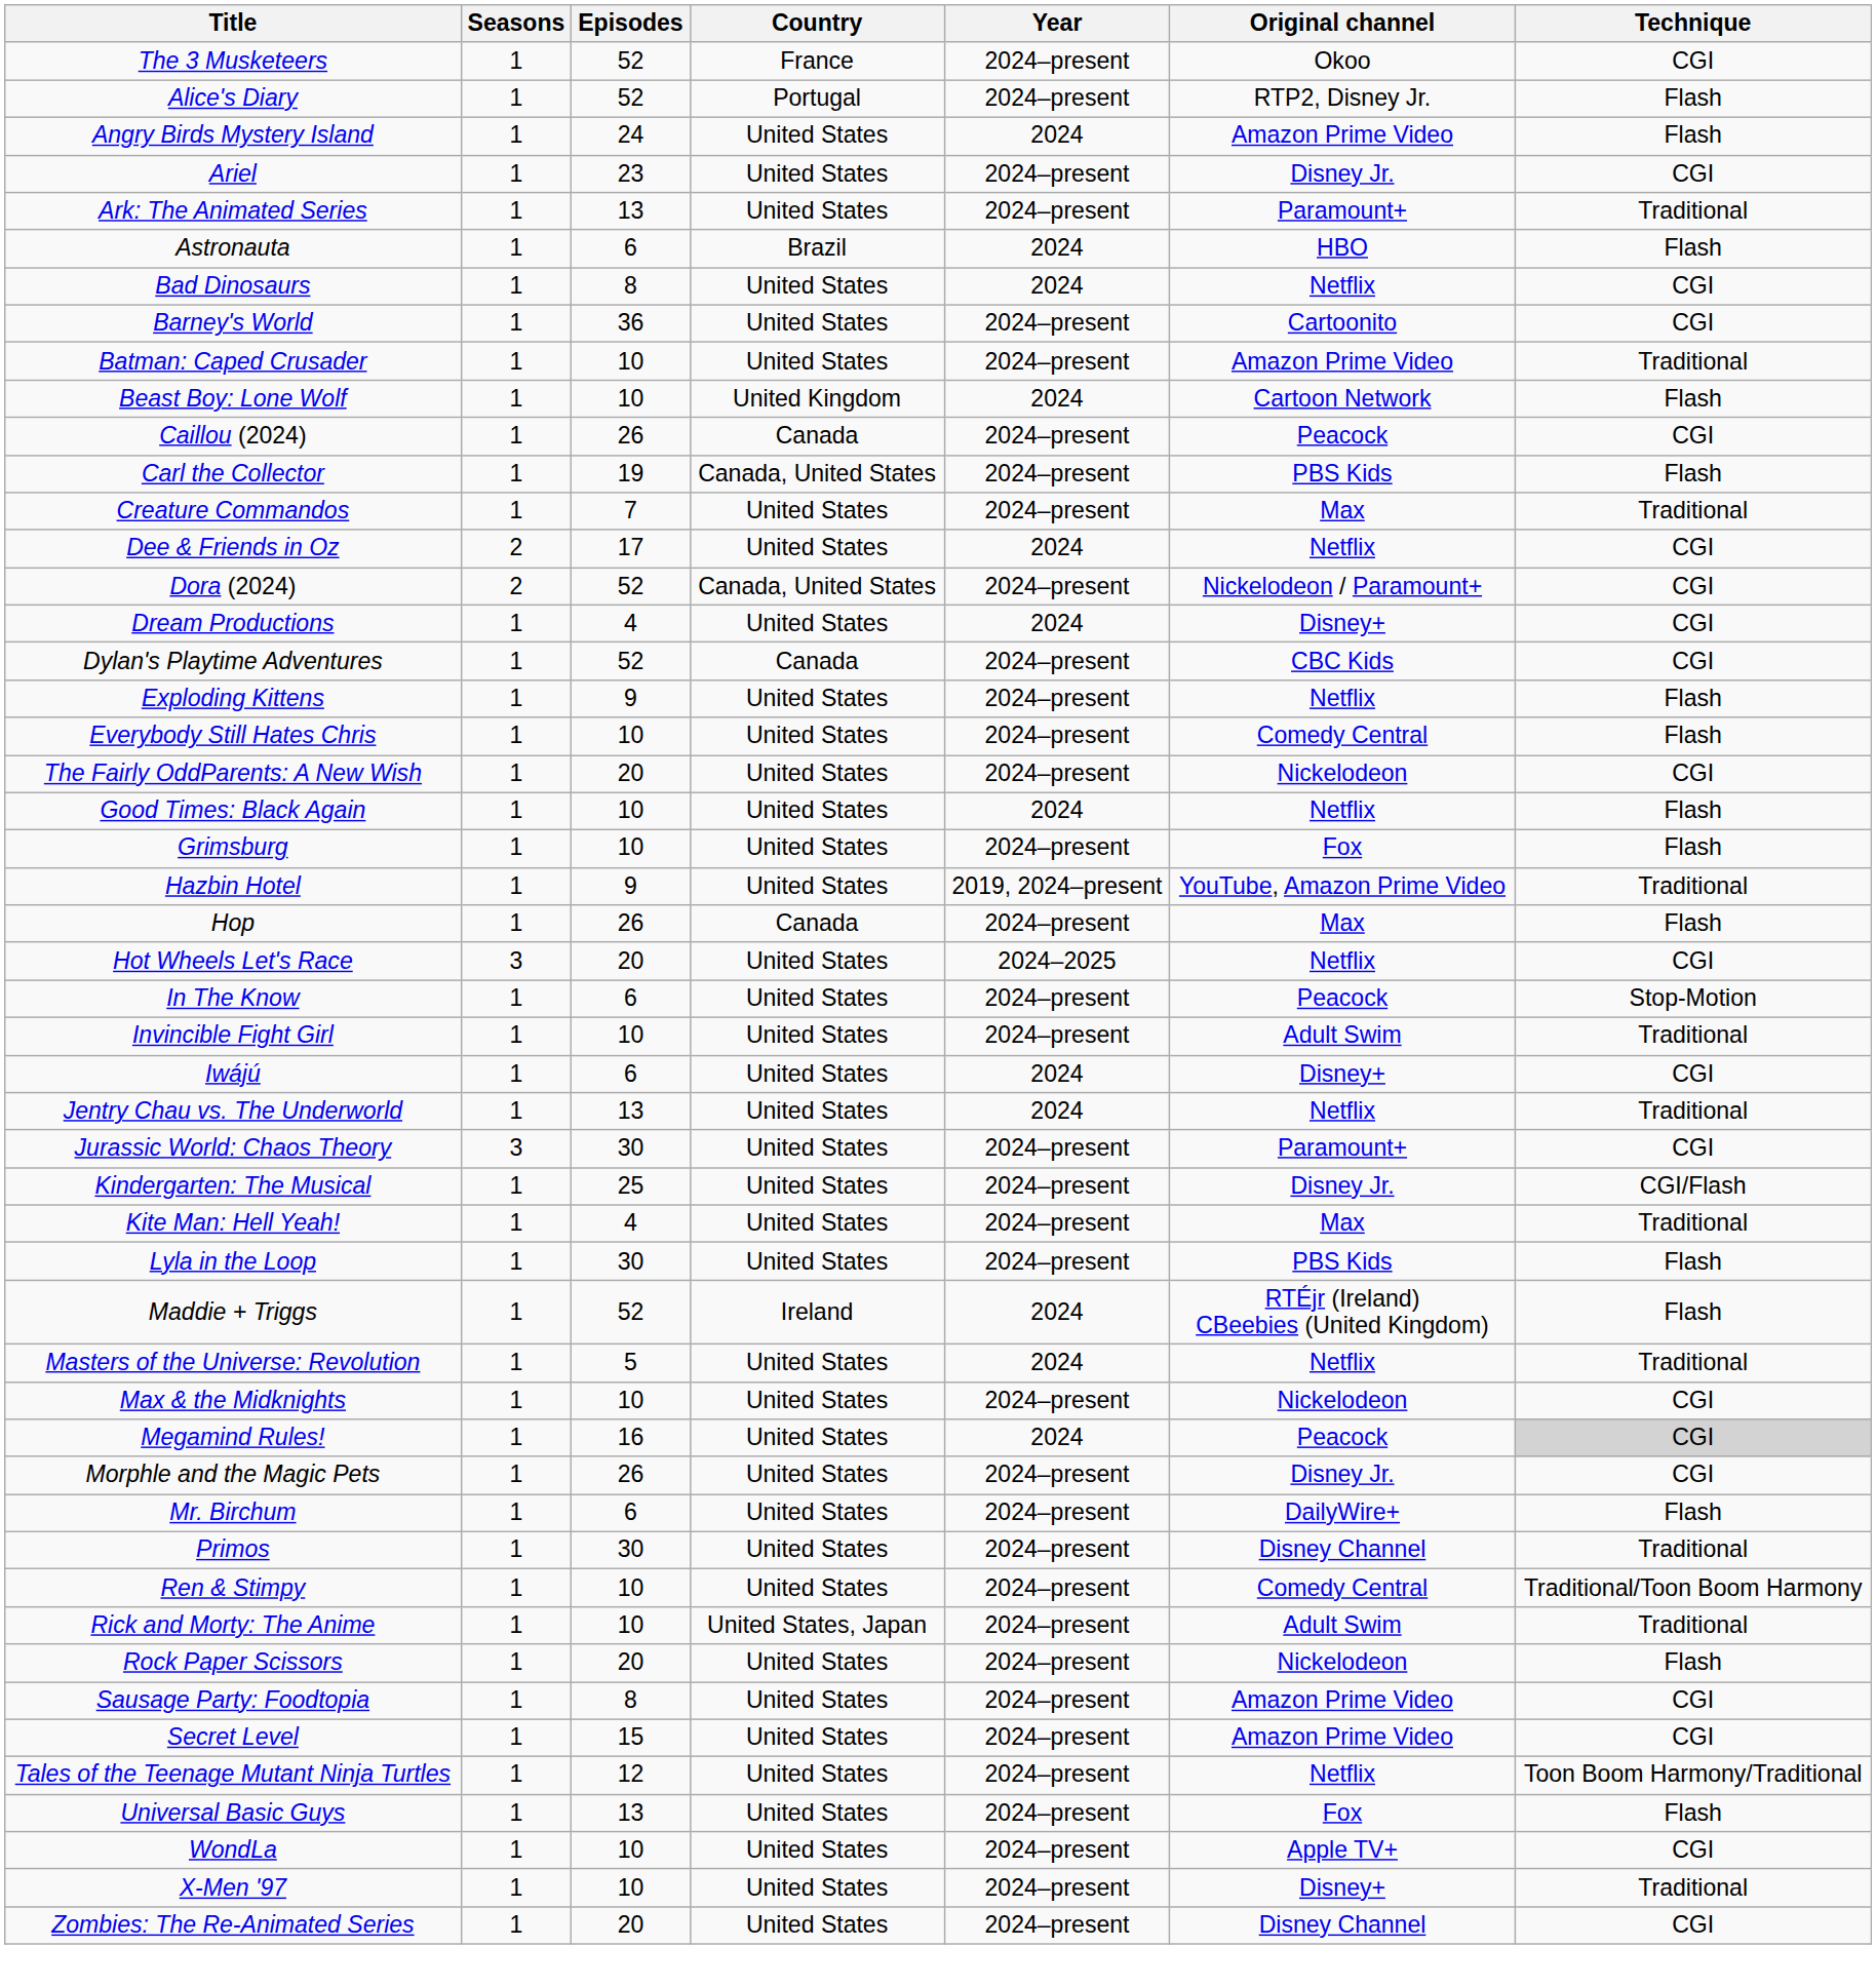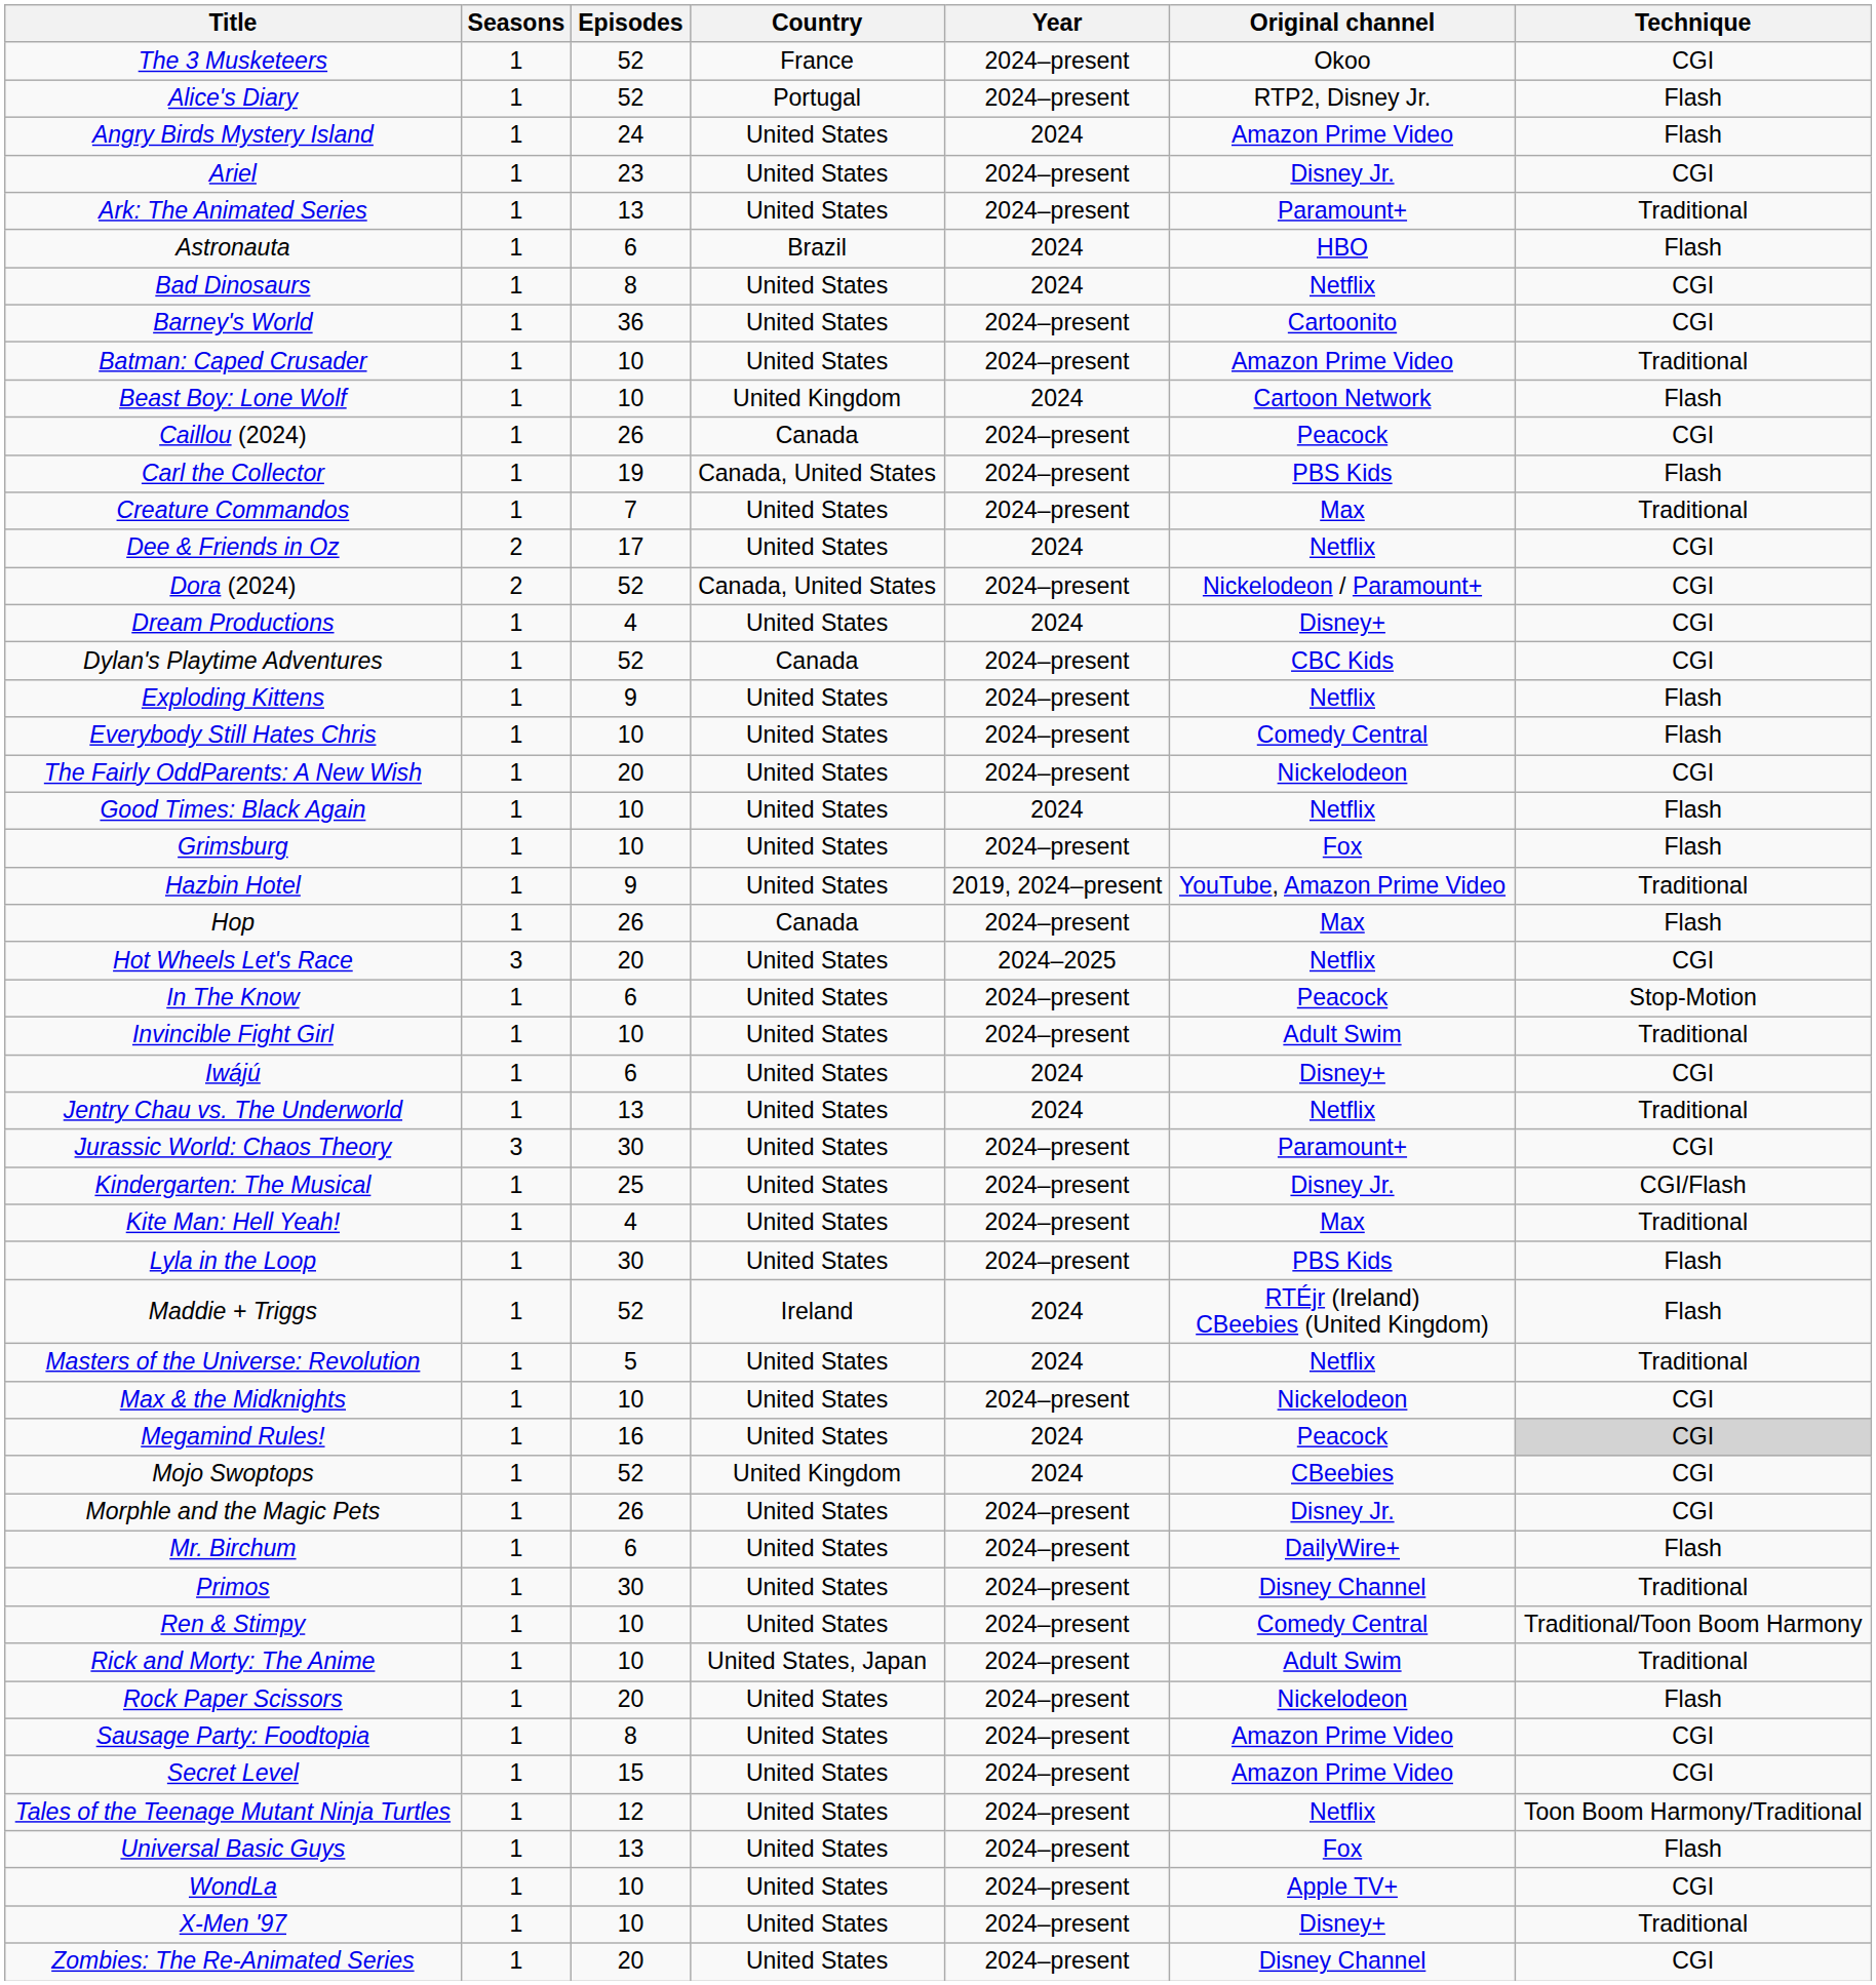 <table class="wikitable sortable" style="text-align:center; width:100%;">
 <tr>
 <th>Title</th>
 <th>Seasons</th>
 <th>Episodes</th>
 <th>Country</th>
 <th>Year</th>
 <th>Original channel</th>
 <th>Technique</th>
 </tr>
 <tr>
 <td><em><a href='#'>The 3 Musketeers</a></em></td>
 <td>1</td>
 <td>52</td>
 <td>France</td>
 <td>2024–present</td>
 <td>Okoo</td>
 <td>CGI</td>
 </tr>
 <tr>
 <td><em><a href='#'>Alice's Diary</a></em></td>
 <td>1</td>
 <td>52</td>
 <td>Portugal</td>
 <td>2024–present</td>
 <td>RTP2, Disney Jr.</td>
 <td>Flash</td>
 </tr>
 <tr>
 <td><em><a href='#'>Angry Birds Mystery Island</a></em></td>
 <td>1</td>
 <td>24</td>
 <td>United States</td>
 <td>2024</td>
 <td><a href='#'>Amazon Prime Video</a></td>
 <td>Flash</td>
 </tr>
 <tr>
 <td><em><a href='#'>Ariel</a></em></td>
 <td>1</td>
 <td>23</td>
 <td>United States</td>
 <td>2024–present</td>
 <td><a href='#'>Disney Jr.</a></td>
 <td>CGI</td>
 </tr>
 <tr>
 <td><em><a href='#'>Ark: The Animated Series</a></em></td>
 <td>1</td>
 <td>13</td>
 <td>United States</td>
 <td>2024–present</td>
 <td><a href='#'>Paramount+</a></td>
 <td>Traditional</td>
 </tr>
 <tr>
 <td><em>Astronauta</em></td>
 <td>1</td>
 <td>6</td>
 <td>Brazil</td>
 <td>2024</td>
 <td><a href='#'>HBO</a></td>
 <td>Flash</td>
 </tr>
 <tr>
 <td><em><a href='#'>Bad Dinosaurs</a></em></td>
 <td>1</td>
 <td>8</td>
 <td>United States</td>
 <td>2024</td>
 <td><a href='#'>Netflix</a></td>
 <td>CGI</td>
 </tr>
 <tr>
 <td><em><a href='#'>Barney's World</a></em></td>
 <td>1</td>
 <td>36</td>
 <td>United States</td>
 <td>2024–present</td>
 <td><a href='#'>Cartoonito</a></td>
 <td>CGI</td>
 </tr>
 <tr>
 <td><em><a href='#'>Batman: Caped Crusader</a></em></td>
 <td>1</td>
 <td>10</td>
 <td>United States</td>
 <td>2024–present</td>
 <td><a href='#'>Amazon Prime Video</a></td>
 <td>Traditional</td>
 </tr>
 <tr>
 <td><em><a href='#'>Beast Boy: Lone Wolf</a></em></td>
 <td>1</td>
 <td>10</td>
 <td>United Kingdom</td>
 <td>2024</td>
 <td><a href='#'>Cartoon Network</a></td>
 <td>Flash</td>
 </tr>
 <tr>
 <td><em><a href='#'>Caillou</a></em> (2024)</td>
 <td>1</td>
 <td>26</td>
 <td>Canada</td>
 <td>2024–present</td>
 <td><a href='#'>Peacock</a></td>
 <td>CGI</td>
 </tr>
 <tr>
 <td><em><a href='#'>Carl the Collector</a></em></td>
 <td>1</td>
 <td>19</td>
 <td>Canada, United States</td>
 <td>2024–present</td>
 <td><a href='#'>PBS Kids</a></td>
 <td>Flash</td>
 </tr>
 <tr>
 <td><em><a href='#'>Creature Commandos</a></em></td>
 <td>1</td>
 <td>7</td>
 <td>United States</td>
 <td>2024–present</td>
 <td><a href='#'>Max</a></td>
 <td>Traditional</td>
 </tr>
 <tr>
 <td><em><a href='#'>Dee & Friends in Oz</a></em></td>
 <td>2</td>
 <td>17</td>
 <td>United States</td>
 <td>2024</td>
 <td><a href='#'>Netflix</a></td>
 <td>CGI</td>
 </tr>
 <tr>
 <td><em><a href='#'>Dora</a></em> (2024)</td>
 <td>2</td>
 <td>52</td>
 <td>Canada, United States</td>
 <td>2024–present</td>
 <td><a href='#'>Nickelodeon</a> / <a href='#'>Paramount+</a></td>
 <td>CGI</td>
 </tr>
 <tr>
 <td><em><a href='#'>Dream Productions</a></em></td>
 <td>1</td>
 <td>4</td>
 <td>United States</td>
 <td>2024</td>
 <td><a href='#'>Disney+</a></td>
 <td>CGI</td>
 </tr>
 <tr>
 <td><em>Dylan's Playtime Adventures</em></td>
 <td>1</td>
 <td>52</td>
 <td>Canada</td>
 <td>2024–present</td>
 <td><a href='#'>CBC Kids</a></td>
 <td>CGI</td>
 </tr>
 <tr>
 <td><em><a href='#'>Exploding Kittens</a></em></td>
 <td>1</td>
 <td>9</td>
 <td>United States</td>
 <td>2024–present</td>
 <td><a href='#'>Netflix</a></td>
 <td>Flash</td>
 </tr>
 <tr>
 <td><em><a href='#'>Everybody Still Hates Chris</a></em></td>
 <td>1</td>
 <td>10</td>
 <td>United States</td>
 <td>2024–present</td>
 <td><a href='#'>Comedy Central</a></td>
 <td>Flash</td>
 </tr>
 <tr>
 <td><em><a href='#'>The Fairly OddParents: A New Wish</a></em></td>
 <td>1</td>
 <td>20</td>
 <td>United States</td>
 <td>2024–present</td>
 <td><a href='#'>Nickelodeon</a></td>
 <td>CGI</td>
 </tr>
 <tr>
 <td><em><a href='#'>Good Times: Black Again</a></em></td>
 <td>1</td>
 <td>10</td>
 <td>United States</td>
 <td>2024</td>
 <td><a href='#'>Netflix</a></td>
 <td>Flash</td>
 </tr>
 <tr>
 <td><em><a href='#'>Grimsburg</a></em></td>
 <td>1</td>
 <td>10</td>
 <td>United States</td>
 <td>2024–present</td>
 <td><a href='#'>Fox</a></td>
 <td>Flash</td>
 </tr>
 <tr>
 <td><em><a href='#'>Hazbin Hotel</a></em></td>
 <td>1</td>
 <td>9</td>
 <td>United States</td>
 <td>2019, 2024–present</td>
 <td><a href='#'>YouTube</a>, <a href='#'>Amazon Prime Video</a></td>
 <td>Traditional</td>
 </tr>
 <tr>
 <td><em>Hop</em></td>
 <td>1</td>
 <td>26</td>
 <td>Canada</td>
 <td>2024–present</td>
 <td><a href='#'>Max</a></td>
 <td>Flash</td>
 </tr>
 <tr>
 <td><em><a href='#'>Hot Wheels Let's Race</a></em></td>
 <td>3</td>
 <td>20</td>
 <td>United States</td>
 <td>2024–2025</td>
 <td><a href='#'>Netflix</a></td>
 <td>CGI</td>
 </tr>
 <tr>
 <td><em><a href='#'>In The Know</a></em></td>
 <td>1</td>
 <td>6</td>
 <td>United States</td>
 <td>2024–present</td>
 <td><a href='#'>Peacock</a></td>
 <td>Stop-Motion</td>
 </tr>
 <tr>
 <td><em><a href='#'>Invincible Fight Girl</a></em></td>
 <td>1</td>
 <td>10</td>
 <td>United States</td>
 <td>2024–present</td>
 <td><a href='#'>Adult Swim</a></td>
 <td>Traditional</td>
 </tr>
 <tr>
 <td><em><a href='#'>Iwájú</a></em></td>
 <td>1</td>
 <td>6</td>
 <td>United States</td>
 <td>2024</td>
 <td><a href='#'>Disney+</a></td>
 <td>CGI</td>
 </tr>
 <tr>
 <td><em><a href='#'>Jentry Chau vs. The Underworld</a></em></td>
 <td>1</td>
 <td>13</td>
 <td>United States</td>
 <td>2024</td>
 <td><a href='#'>Netflix</a></td>
 <td>Traditional</td>
 </tr>
 <tr>
 <td><em><a href='#'>Jurassic World: Chaos Theory</a></em></td>
 <td>3</td>
 <td>30</td>
 <td>United States</td>
 <td>2024–present</td>
 <td><a href='#'>Paramount+</a></td>
 <td>CGI</td>
 </tr>
 <tr>
 <td><em><a href='#'>Kindergarten: The Musical</a></em></td>
 <td>1</td>
 <td>25</td>
 <td>United States</td>
 <td>2024–present</td>
 <td><a href='#'>Disney Jr.</a></td>
 <td>CGI/Flash</td>
 </tr>
 <tr>
 <td><em><a href='#'>Kite Man: Hell Yeah!</a></em></td>
 <td>1</td>
 <td>4</td>
 <td>United States</td>
 <td>2024–present</td>
 <td><a href='#'>Max</a></td>
 <td>Traditional</td>
 </tr>
 <tr>
 <td><em><a href='#'>Lyla in the Loop</a></em></td>
 <td>1</td>
 <td>30</td>
 <td>United States</td>
 <td>2024–present</td>
 <td><a href='#'>PBS Kids</a></td>
 <td>Flash</td>
 </tr>
 <tr>
 <td><em>Maddie + Triggs</em></td>
 <td>1</td>
 <td>52</td>
 <td>Ireland</td>
 <td>2024</td>
 <td><a href='#'>RTÉjr</a> (Ireland)<br><a href='#'>CBeebies</a> (United Kingdom)</td>
 <td>Flash</td>
 </tr>
 <tr>
 <td><em><a href='#'>Masters of the Universe: Revolution</a></em></td>
 <td>1</td>
 <td>5</td>
 <td>United States</td>
 <td>2024</td>
 <td><a href='#'>Netflix</a></td>
 <td>Traditional</td>
 </tr>
 <tr>
 <td><em><a href='#'>Max & the Midknights</a></em></td>
 <td>1</td>
 <td>10</td>
 <td>United States</td>
 <td>2024–present</td>
 <td><a href='#'>Nickelodeon</a></td>
 <td>CGI</td>
 </tr>
 <tr>
 <td><em><a href='#'>Megamind Rules!</a></em></td>
 <td>1</td>
 <td>16</td>
 <td>United States</td>
 <td>2024</td>
 <td><a href='#'>Peacock</a></td>
 <td style="background: lightgrey;">CGI</td>
 </tr>
 <tr>
+<td><em>Mojo Swoptops</em></td>
+<td>1</td>
+<td>52</td>
+<td>United Kingdom</td>
+<td>2024</td>
+<td><a href='#'>CBeebies</a></td>
+<td>CGI</td>
+</tr>
+<tr>
 <td><em>Morphle and the Magic Pets</em></td>
 <td>1</td>
 <td>26</td>
 <td>United States</td>
 <td>2024–present</td>
 <td><a href='#'>Disney Jr.</a></td>
 <td>CGI</td>
 </tr>
 <tr>
 <td><em><a href='#'>Mr. Birchum</a></em></td>
 <td>1</td>
 <td>6</td>
 <td>United States</td>
 <td>2024–present</td>
 <td><a href='#'>DailyWire+</a></td>
 <td>Flash</td>
 </tr>
 <tr>
 <td><em><a href='#'>Primos</a></em></td>
 <td>1</td>
 <td>30</td>
 <td>United States</td>
 <td>2024–present</td>
 <td><a href='#'>Disney Channel</a></td>
 <td>Traditional</td>
 </tr>
 <tr>
 <td><em><a href='#'>Ren & Stimpy</a></em></td>
 <td>1</td>
 <td>10</td>
 <td>United States</td>
 <td>2024–present</td>
 <td><a href='#'>Comedy Central</a></td>
 <td>Traditional/Toon Boom Harmony</td>
 </tr>
 <tr>
 <td><em><a href='#'>Rick and Morty: The Anime</a></em></td>
 <td>1</td>
 <td>10</td>
 <td>United States, Japan</td>
 <td>2024–present</td>
 <td><a href='#'>Adult Swim</a></td>
 <td>Traditional</td>
 </tr>
 <tr>
 <td><em><a href='#'>Rock Paper Scissors</a></em></td>
 <td>1</td>
 <td>20</td>
 <td>United States</td>
 <td>2024–present</td>
 <td><a href='#'>Nickelodeon</a></td>
 <td>Flash</td>
 </tr>
 <tr>
 <td><em><a href='#'>Sausage Party: Foodtopia</a></em></td>
 <td>1</td>
 <td>8</td>
 <td>United States</td>
 <td>2024–present</td>
 <td><a href='#'>Amazon Prime Video</a></td>
 <td>CGI</td>
 </tr>
 <tr>
 <td><em><a href='#'>Secret Level</a></em></td>
 <td>1</td>
 <td>15</td>
 <td>United States</td>
 <td>2024–present</td>
 <td><a href='#'>Amazon Prime Video</a></td>
 <td>CGI</td>
 </tr>
 <tr>
 <td><em><a href='#'>Tales of the Teenage Mutant Ninja Turtles</a></em></td>
 <td>1</td>
 <td>12</td>
 <td>United States</td>
 <td>2024–present</td>
 <td><a href='#'>Netflix</a></td>
 <td>Toon Boom Harmony/Traditional</td>
 </tr>
 <tr>
 <td><em><a href='#'>Universal Basic Guys</a></em></td>
 <td>1</td>
 <td>13</td>
 <td>United States</td>
 <td>2024–present</td>
 <td><a href='#'>Fox</a></td>
 <td>Flash</td>
 </tr>
 <tr>
 <td><em><a href='#'>WondLa</a></em></td>
 <td>1</td>
 <td>10</td>
 <td>United States</td>
 <td>2024–present</td>
 <td><a href='#'>Apple TV+</a></td>
 <td>CGI</td>
 </tr>
 <tr>
 <td><em><a href='#'>X-Men '97</a></em></td>
 <td>1</td>
 <td>10</td>
 <td>United States</td>
 <td>2024–present</td>
 <td><a href='#'>Disney+</a></td>
 <td>Traditional</td>
 </tr>
 <tr>
 <td><em><a href='#'>Zombies: The Re-Animated Series</a></em></td>
 <td>1</td>
 <td>20</td>
 <td>United States</td>
 <td>2024–present</td>
 <td><a href='#'>Disney Channel</a></td>
 <td>CGI</td>
 </tr>
 </table>
